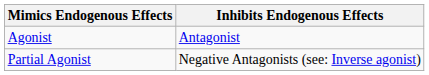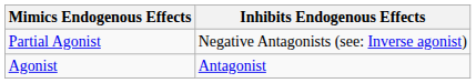 <table class="wikitable">
 <tr>
 <th>Mimics Endogenous Effects</th>
 <th>Inhibits Endogenous Effects</th>
 </tr>
 <tr>
+<td><a href='#'>Partial Agonist</a></td>
+<td>Negative Antagonists (see: <a href='#'>Inverse agonist</a>)</td>
+</tr>
+<tr>
 <td><a href='#'>Agonist</a></td>
 <td><a href='#'>Antagonist</a></td>
 </tr>
-<tr>
-<td><a href='#'>Partial Agonist</a></td>
-<td>Negative Antagonists (see: <a href='#'>Inverse agonist</a>)</td>
-</tr>
 </table>
